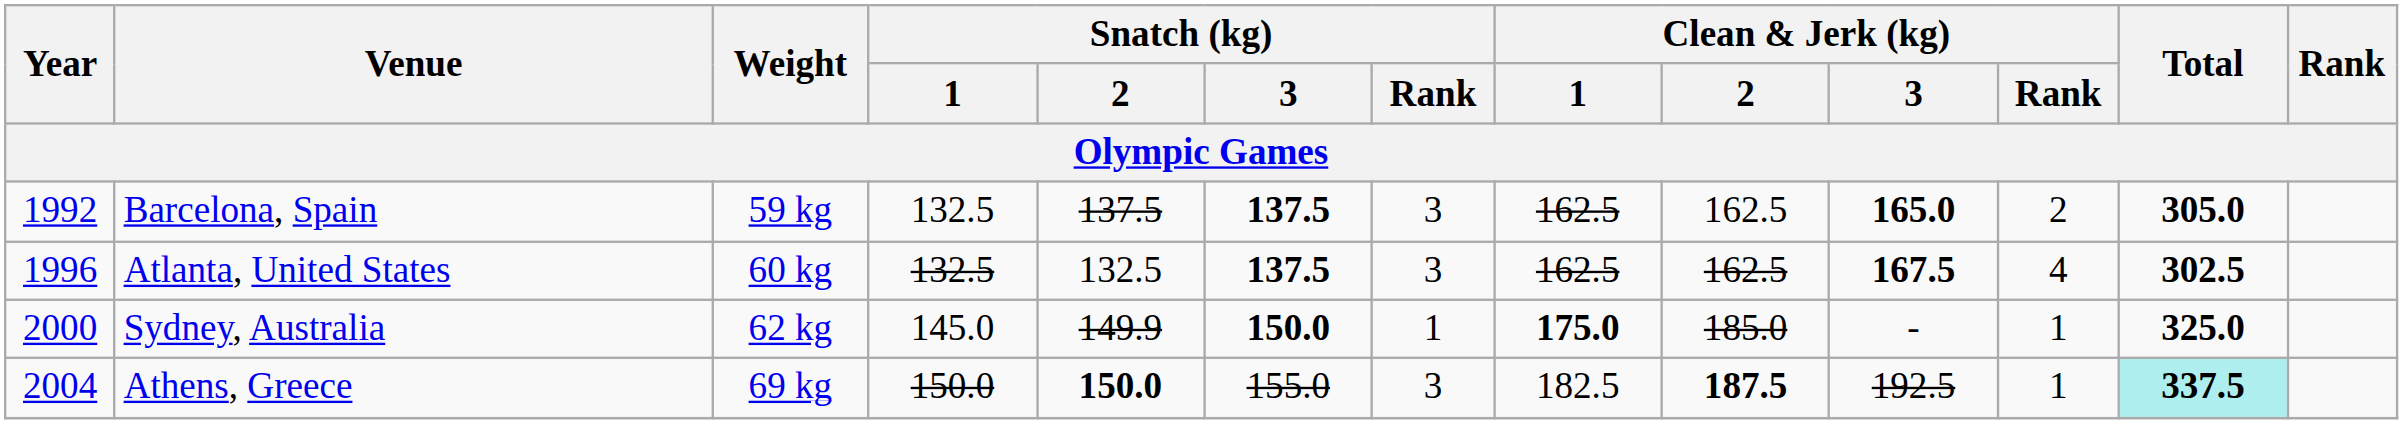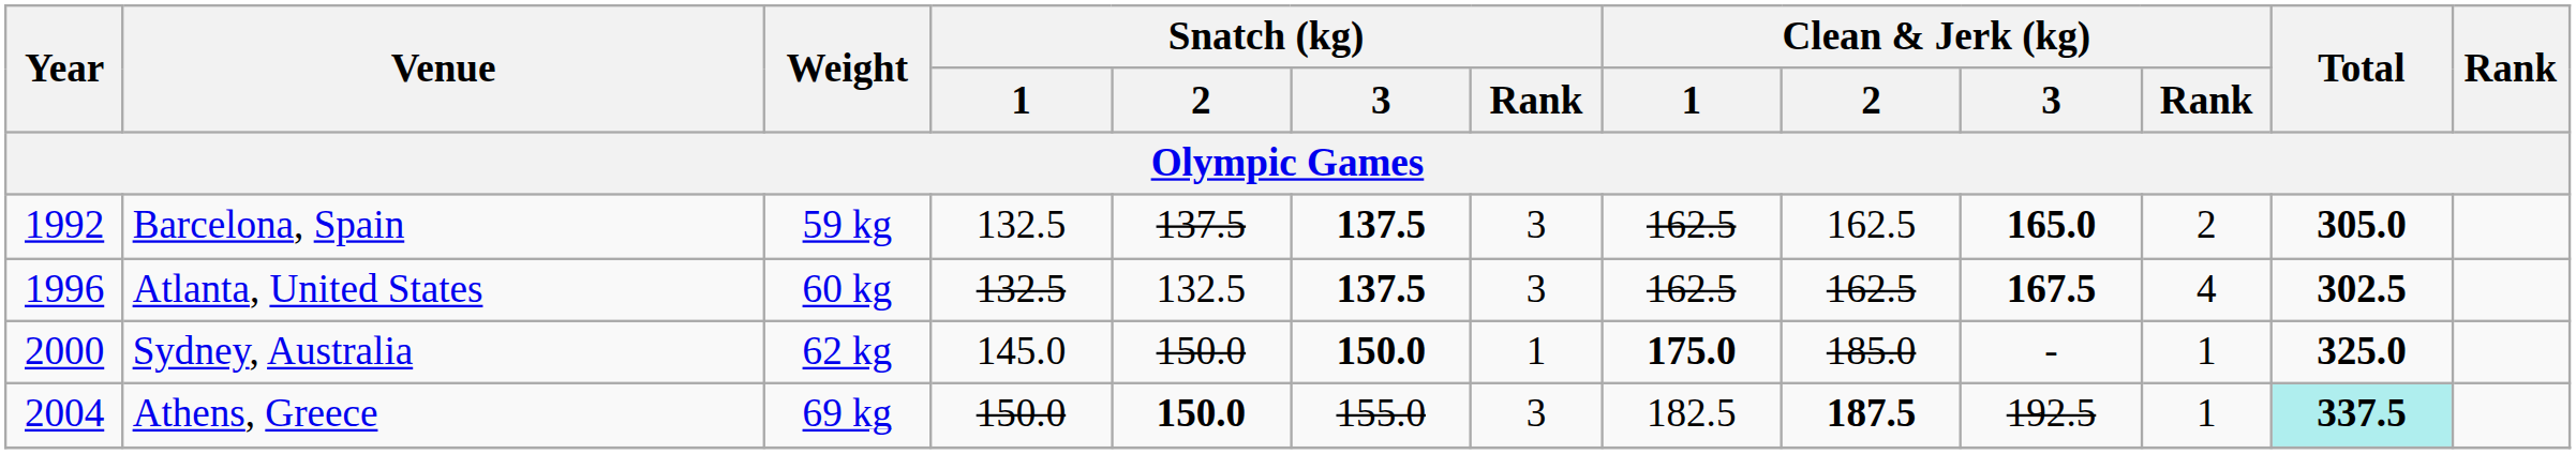 <table class="wikitable" style="text-align:center;">
 <tr>
 <th rowspan=2 width=40>Year</th>
 <th rowspan=2 width=250>Venue</th>
 <th rowspan=2 width=60>Weight</th>
 <th colspan=4>Snatch (kg)</th>
 <th colspan=4>Clean & Jerk (kg)</th>
 <th rowspan=2 width=65>Total</th>
 <th rowspan=2 width=40>Rank</th>
 </tr>
 <tr>
 <th width=65>1</th>
 <th width=65>2</th>
 <th width=65>3</th>
 <th width=45>Rank</th>
 <th width=65>1</th>
 <th width=65>2</th>
 <th width=65>3</th>
 <th width=45>Rank</th>
 </tr>
 <tr>
 <th colspan=13><a href='#'>Olympic Games</a></th>
 </tr>
 <tr>
 <td><a href='#'>1992</a></td>
 <td align=left> <a href='#'>Barcelona</a>, <a href='#'>Spain</a></td>
 <td><a href='#'>59 kg</a></td>
 <td>132.5</td>
 <td><s>137.5</s></td>
 <td><strong>137.5</strong></td>
 <td>3</td>
 <td><s>162.5</s></td>
 <td>162.5</td>
 <td><strong>165.0</strong></td>
 <td>2</td>
 <td><strong>305.0</strong></td>
 <td></td>
 </tr>
 <tr>
 <td><a href='#'>1996</a></td>
 <td align=left> <a href='#'>Atlanta</a>, <a href='#'>United States</a></td>
 <td><a href='#'>60 kg</a></td>
 <td><s>132.5</s></td>
 <td>132.5</td>
 <td><strong>137.5</strong></td>
 <td>3</td>
 <td><s>162.5</s></td>
 <td><s>162.5</s></td>
 <td><strong>167.5</strong></td>
 <td>4</td>
 <td><strong>302.5</strong></td>
 <td></td>
 </tr>
 <tr>
 <td><a href='#'>2000</a></td>
 <td align=left> <a href='#'>Sydney</a>, <a href='#'>Australia</a></td>
 <td><a href='#'>62 kg</a></td>
 <td>145.0</td>
-<td><s>149.9</s></td>
+<td><s>150.0</s></td>
 <td><strong>150.0</strong></td>
 <td>1</td>
 <td><strong>175.0</strong></td>
 <td><s>185.0</s></td>
 <td>-</td>
 <td>1</td>
 <td><strong>325.0</strong></td>
 <td></td>
 </tr>
 <tr>
 <td><a href='#'>2004</a></td>
 <td align=left> <a href='#'>Athens</a>, <a href='#'>Greece</a></td>
 <td><a href='#'>69 kg</a></td>
 <td><s>150.0</s></td>
 <td><strong>150.0</strong></td>
 <td><s>155.0</s></td>
 <td>3</td>
 <td>182.5</td>
 <td><strong>187.5</strong></td>
 <td><s>192.5</s></td>
 <td>1</td>
 <td style="background: paleturquoise;"><strong>337.5</strong></td>
 <td></td>
 </tr>
 <tr>
 </tr>
 </table>
